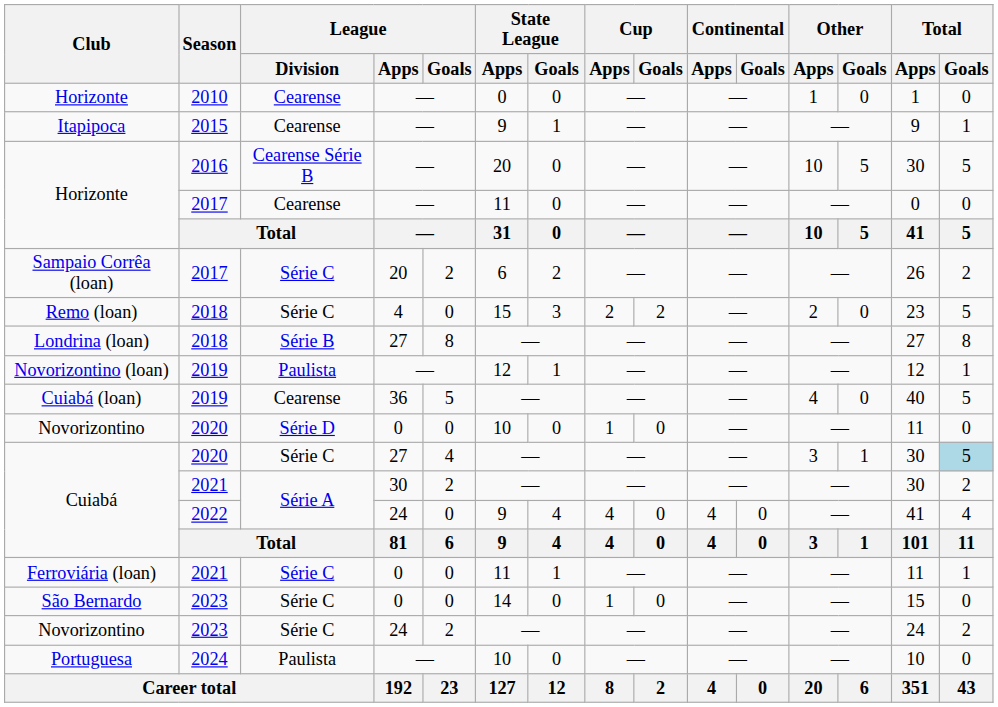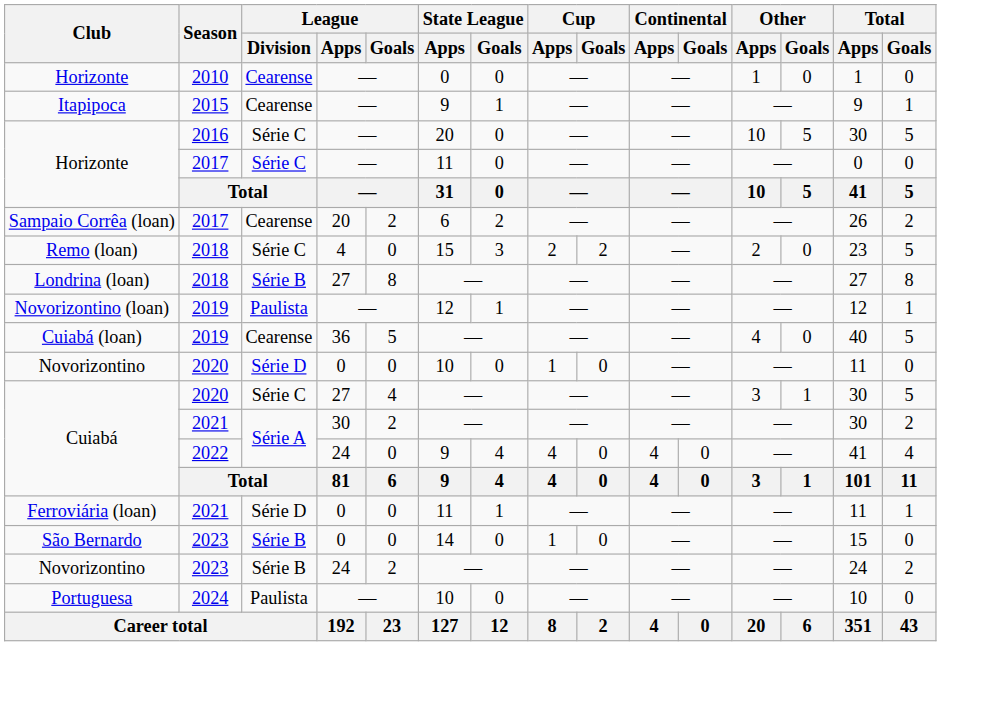 <table class="wikitable" style="text-align: center;">
 <tr>
 <th rowspan="2">Club</th>
 <th rowspan="2">Season</th>
 <th colspan="3">League</th>
 <th colspan="2">State League</th>
 <th colspan="2">Cup</th>
 <th colspan="2">Continental</th>
 <th colspan="2">Other</th>
 <th colspan="2">Total</th>
 </tr>
 <tr>
 <th>Division</th>
 <th>Apps</th>
 <th>Goals</th>
 <th>Apps</th>
 <th>Goals</th>
 <th>Apps</th>
 <th>Goals</th>
 <th>Apps</th>
 <th>Goals</th>
 <th>Apps</th>
 <th>Goals</th>
 <th>Apps</th>
 <th>Goals</th>
 </tr>
 <tr>
 <td valign="center"><a href='#'>Horizonte</a></td>
 <td><a href='#'>2010</a></td>
 <td><a href='#'>Cearense</a></td>
 <td colspan="2">—</td>
 <td>0</td>
 <td>0</td>
 <td colspan="2">—</td>
 <td colspan="2">—</td>
 <td>1</td>
 <td>0</td>
 <td>1</td>
 <td>0</td>
 </tr>
 <tr>
 <td valign="center"><a href='#'>Itapipoca</a></td>
 <td><a href='#'>2015</a></td>
 <td>Cearense</td>
 <td colspan="2">—</td>
 <td>9</td>
 <td>1</td>
 <td colspan="2">—</td>
 <td colspan="2">—</td>
 <td colspan="2">—</td>
 <td>9</td>
 <td>1</td>
 </tr>
 <tr>
 <td rowspan="3" valign="center">Horizonte</td>
 <td><a href='#'>2016</a></td>
-<td><a href='#'>Cearense Série B</a></td>
+<td>Série C</td>
 <td colspan="2">—</td>
 <td>20</td>
 <td>0</td>
 <td colspan="2">—</td>
 <td colspan="2">—</td>
 <td>10</td>
 <td>5</td>
 <td>30</td>
 <td>5</td>
 </tr>
 <tr>
 <td><a href='#'>2017</a></td>
-<td>Cearense</td>
+<td><a href='#'>Série C</a></td>
 <td colspan="2">—</td>
 <td>11</td>
 <td>0</td>
 <td colspan="2">—</td>
 <td colspan="2">—</td>
 <td colspan="2">—</td>
 <td>0</td>
 <td>0</td>
 </tr>
 <tr>
 <th colspan="2"><strong>Total</strong></th>
 <th colspan="2">—</th>
 <th>31</th>
 <th>0</th>
 <th colspan="2">—</th>
 <th colspan="2">—</th>
 <th>10</th>
 <th>5</th>
 <th>41</th>
 <th>5</th>
 </tr>
 <tr>
 <td valign="center"><a href='#'>Sampaio Corrêa</a> (loan)</td>
 <td><a href='#'>2017</a></td>
-<td><a href='#'>Série C</a></td>
+<td>Cearense</td>
 <td>20</td>
 <td>2</td>
 <td>6</td>
 <td>2</td>
 <td colspan="2">—</td>
 <td colspan="2">—</td>
 <td colspan="2">—</td>
 <td>26</td>
 <td>2</td>
 </tr>
 <tr>
 <td valign="center"><a href='#'>Remo</a> (loan)</td>
 <td><a href='#'>2018</a></td>
 <td>Série C</td>
 <td>4</td>
 <td>0</td>
 <td>15</td>
 <td>3</td>
 <td>2</td>
 <td>2</td>
 <td colspan="2">—</td>
 <td>2</td>
 <td>0</td>
 <td>23</td>
 <td>5</td>
 </tr>
 <tr>
 <td valign="center"><a href='#'>Londrina</a> (loan)</td>
 <td><a href='#'>2018</a></td>
 <td><a href='#'>Série B</a></td>
 <td>27</td>
 <td>8</td>
 <td colspan="2">—</td>
 <td colspan="2">—</td>
 <td colspan="2">—</td>
 <td colspan="2">—</td>
 <td>27</td>
 <td>8</td>
 </tr>
 <tr>
 <td valign="center"><a href='#'>Novorizontino</a> (loan)</td>
 <td><a href='#'>2019</a></td>
 <td><a href='#'>Paulista</a></td>
 <td colspan="2">—</td>
 <td>12</td>
 <td>1</td>
 <td colspan="2">—</td>
 <td colspan="2">—</td>
 <td colspan="2">—</td>
 <td>12</td>
 <td>1</td>
 </tr>
 <tr>
 <td valign="center"><a href='#'>Cuiabá</a> (loan)</td>
 <td><a href='#'>2019</a></td>
 <td>Cearense</td>
 <td>36</td>
 <td>5</td>
 <td colspan="2">—</td>
 <td colspan="2">—</td>
 <td colspan="2">—</td>
 <td>4</td>
 <td>0</td>
 <td>40</td>
 <td>5</td>
 </tr>
 <tr>
 <td valign="center">Novorizontino</td>
 <td><a href='#'>2020</a></td>
 <td><a href='#'>Série D</a></td>
 <td>0</td>
 <td>0</td>
 <td>10</td>
 <td>0</td>
 <td>1</td>
 <td>0</td>
 <td colspan="2">—</td>
 <td colspan="2">—</td>
 <td>11</td>
 <td>0</td>
 </tr>
 <tr>
 <td rowspan="4" valign="center">Cuiabá</td>
 <td><a href='#'>2020</a></td>
 <td>Série C</td>
 <td>27</td>
 <td>4</td>
 <td colspan="2">—</td>
 <td colspan="2">—</td>
 <td colspan="2">—</td>
 <td>3</td>
 <td>1</td>
 <td>30</td>
-<td style="background: lightblue;">5</td>
+<td>5</td>
 </tr>
 <tr>
 <td><a href='#'>2021</a></td>
 <td rowspan="2"><a href='#'>Série A</a></td>
 <td>30</td>
 <td>2</td>
 <td colspan="2">—</td>
 <td colspan="2">—</td>
 <td colspan="2">—</td>
 <td colspan="2">—</td>
 <td>30</td>
 <td>2</td>
 </tr>
 <tr>
 <td><a href='#'>2022</a></td>
 <td>24</td>
 <td>0</td>
 <td>9</td>
 <td>4</td>
 <td>4</td>
 <td>0</td>
 <td>4</td>
 <td>0</td>
 <td colspan="2">—</td>
 <td>41</td>
 <td>4</td>
 </tr>
 <tr>
 <th colspan="2"><strong>Total</strong></th>
 <th>81</th>
 <th>6</th>
 <th>9</th>
 <th>4</th>
 <th>4</th>
 <th>0</th>
 <th>4</th>
 <th>0</th>
 <th>3</th>
 <th>1</th>
 <th>101</th>
 <th>11</th>
 </tr>
 <tr>
 <td valign="center"><a href='#'>Ferroviária</a> (loan)</td>
 <td><a href='#'>2021</a></td>
-<td><a href='#'>Série C</a></td>
+<td>Série D</td>
 <td>0</td>
 <td>0</td>
 <td>11</td>
 <td>1</td>
 <td colspan="2">—</td>
 <td colspan="2">—</td>
 <td colspan="2">—</td>
 <td>11</td>
 <td>1</td>
 </tr>
 <tr>
 <td valign="center"><a href='#'>São Bernardo</a></td>
 <td><a href='#'>2023</a></td>
-<td>Série C</td>
+<td><a href='#'>Série B</a></td>
 <td>0</td>
 <td>0</td>
 <td>14</td>
 <td>0</td>
 <td>1</td>
 <td>0</td>
 <td colspan="2">—</td>
 <td colspan="2">—</td>
 <td>15</td>
 <td>0</td>
 </tr>
 <tr>
 <td valign="center">Novorizontino</td>
 <td><a href='#'>2023</a></td>
-<td>Série C</td>
+<td>Série B</td>
 <td>24</td>
 <td>2</td>
 <td colspan="2">—</td>
 <td colspan="2">—</td>
 <td colspan="2">—</td>
 <td colspan="2">—</td>
 <td>24</td>
 <td>2</td>
 </tr>
 <tr>
 <td valign="center"><a href='#'>Portuguesa</a></td>
 <td><a href='#'>2024</a></td>
 <td>Paulista</td>
 <td colspan="2">—</td>
 <td>10</td>
 <td>0</td>
 <td colspan="2">—</td>
 <td colspan="2">—</td>
 <td colspan="2">—</td>
 <td>10</td>
 <td>0</td>
 </tr>
 <tr>
 <th colspan="3"><strong>Career total</strong></th>
 <th>192</th>
 <th>23</th>
 <th>127</th>
 <th>12</th>
 <th>8</th>
 <th>2</th>
 <th>4</th>
 <th>0</th>
 <th>20</th>
 <th>6</th>
 <th>351</th>
 <th>43</th>
 </tr>
 </table>
